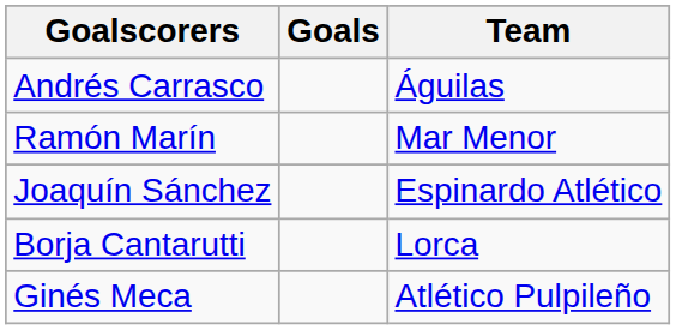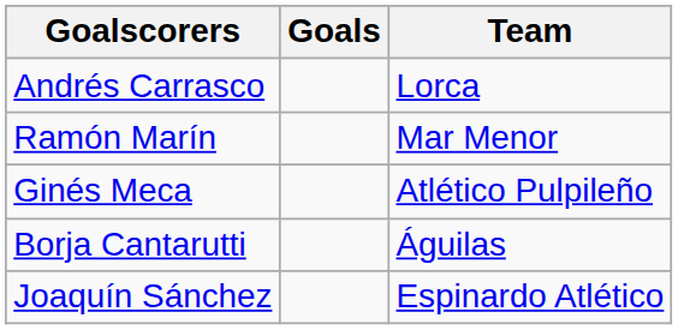 <table class="wikitable sortable" class="wikitable">
 <tr style="background:#ccc; text-align:center;">
 <th>Goalscorers</th>
 <th>Goals</th>
 <th>Team</th>
 </tr>
 <tr>
 <td> <a href='#'>Andrés Carrasco</a></td>
 <td></td>
-<td><a href='#'>Águilas</a></td>
+<td><a href='#'>Lorca</a></td>
 </tr>
 <tr>
 <td> <a href='#'>Ramón Marín</a></td>
 <td></td>
 <td><a href='#'>Mar Menor</a></td>
 </tr>
 <tr>
+<td> <a href='#'>Ginés Meca</a></td>
+<td></td>
+<td><a href='#'>Atlético Pulpileño</a></td>
+</tr>
+<tr>
+<td> <a href='#'>Borja Cantarutti</a></td>
+<td></td>
+<td><a href='#'>Águilas</a></td>
+</tr>
+<tr>
 <td> <a href='#'>Joaquín Sánchez</a></td>
 <td></td>
 <td><a href='#'>Espinardo Atlético</a></td>
 </tr>
-<tr>
-<td> <a href='#'>Borja Cantarutti</a></td>
-<td></td>
-<td><a href='#'>Lorca</a></td>
-</tr>
-<tr>
-<td> <a href='#'>Ginés Meca</a></td>
-<td></td>
-<td><a href='#'>Atlético Pulpileño</a></td>
-</tr>
 </table>
